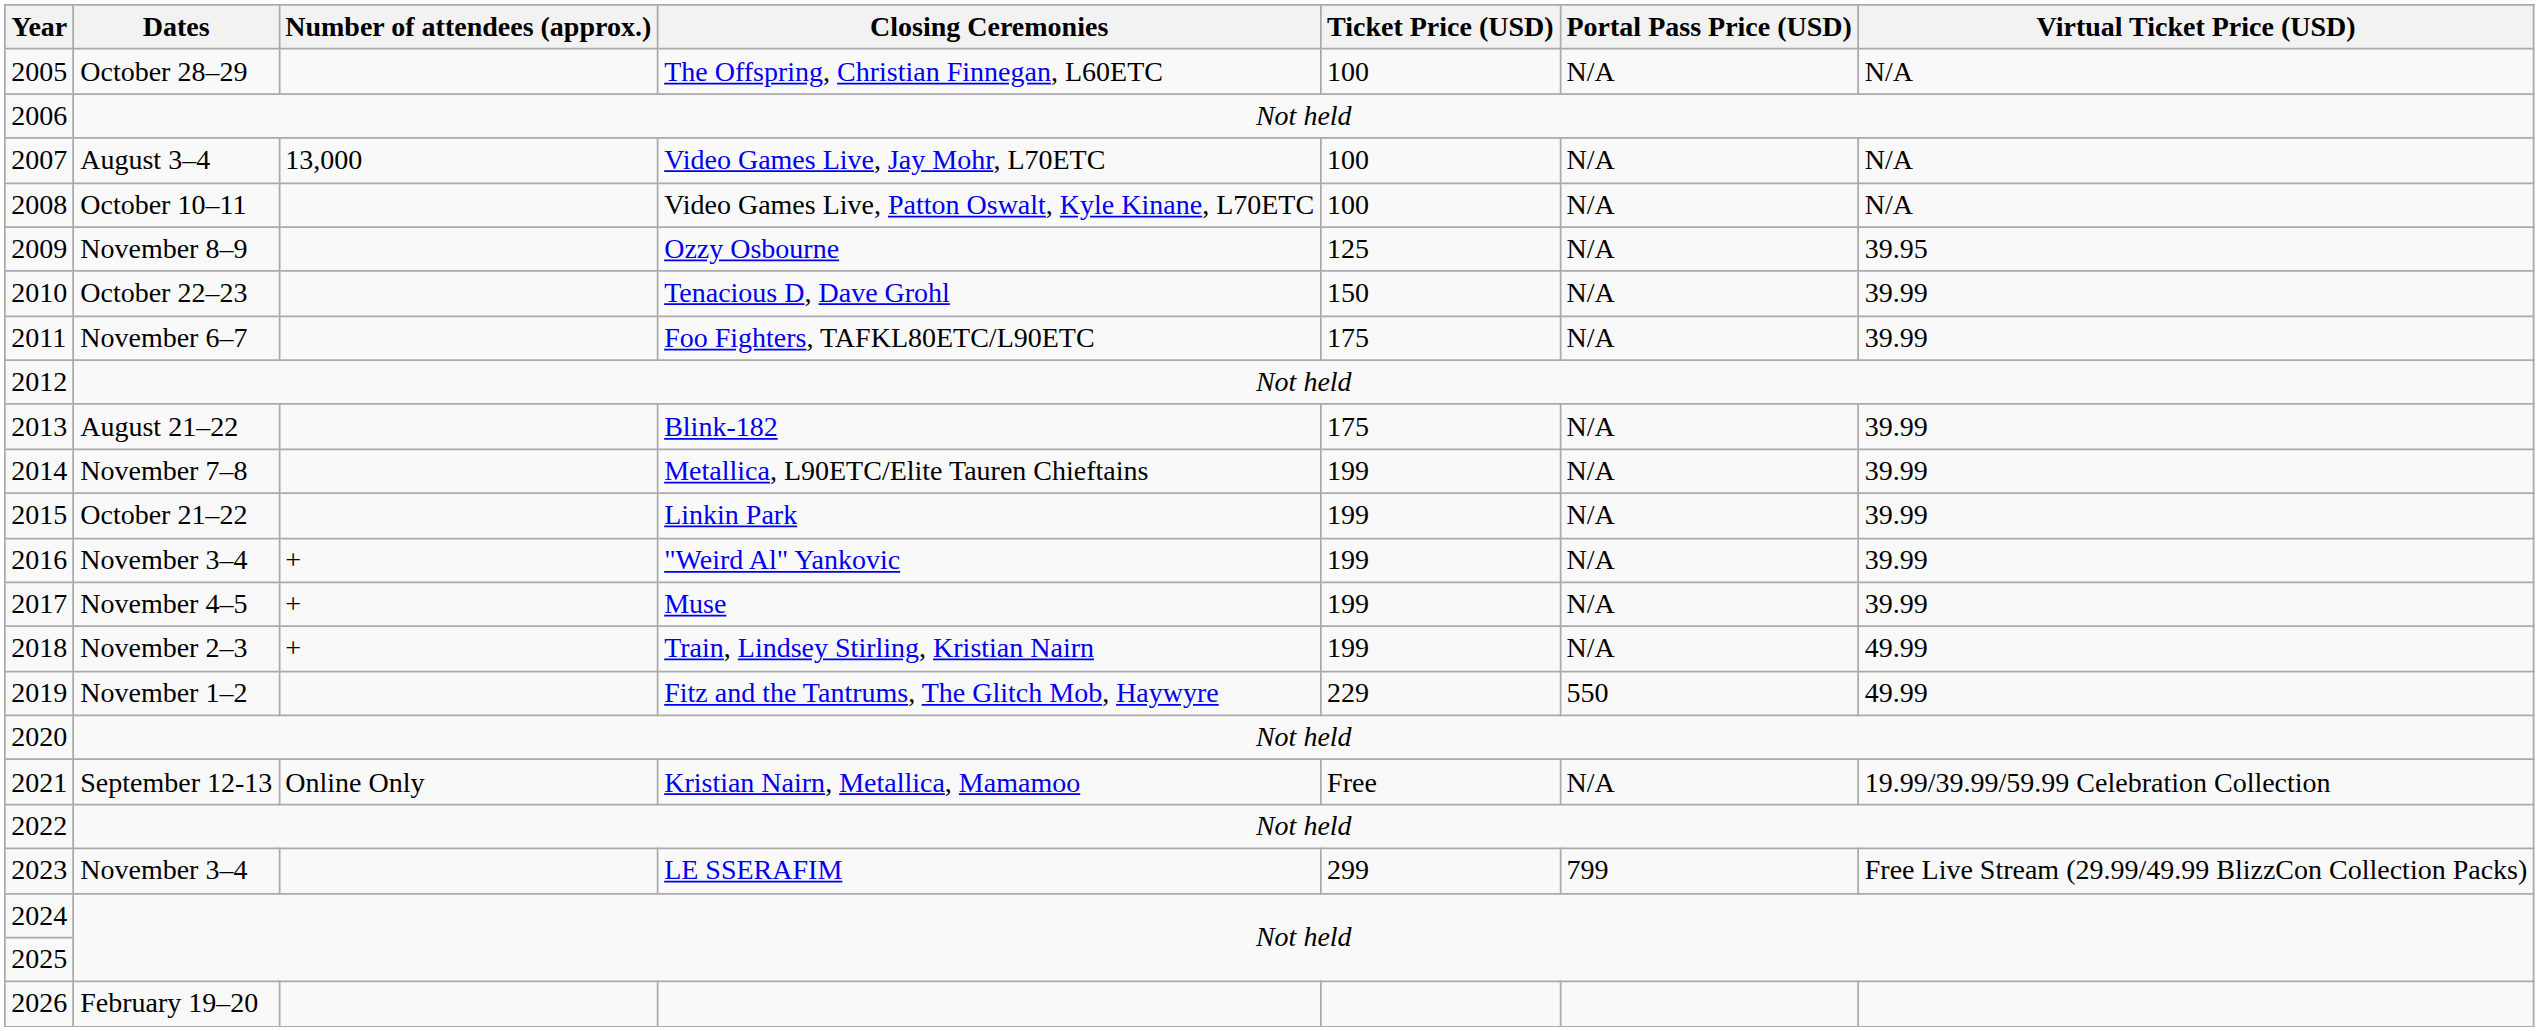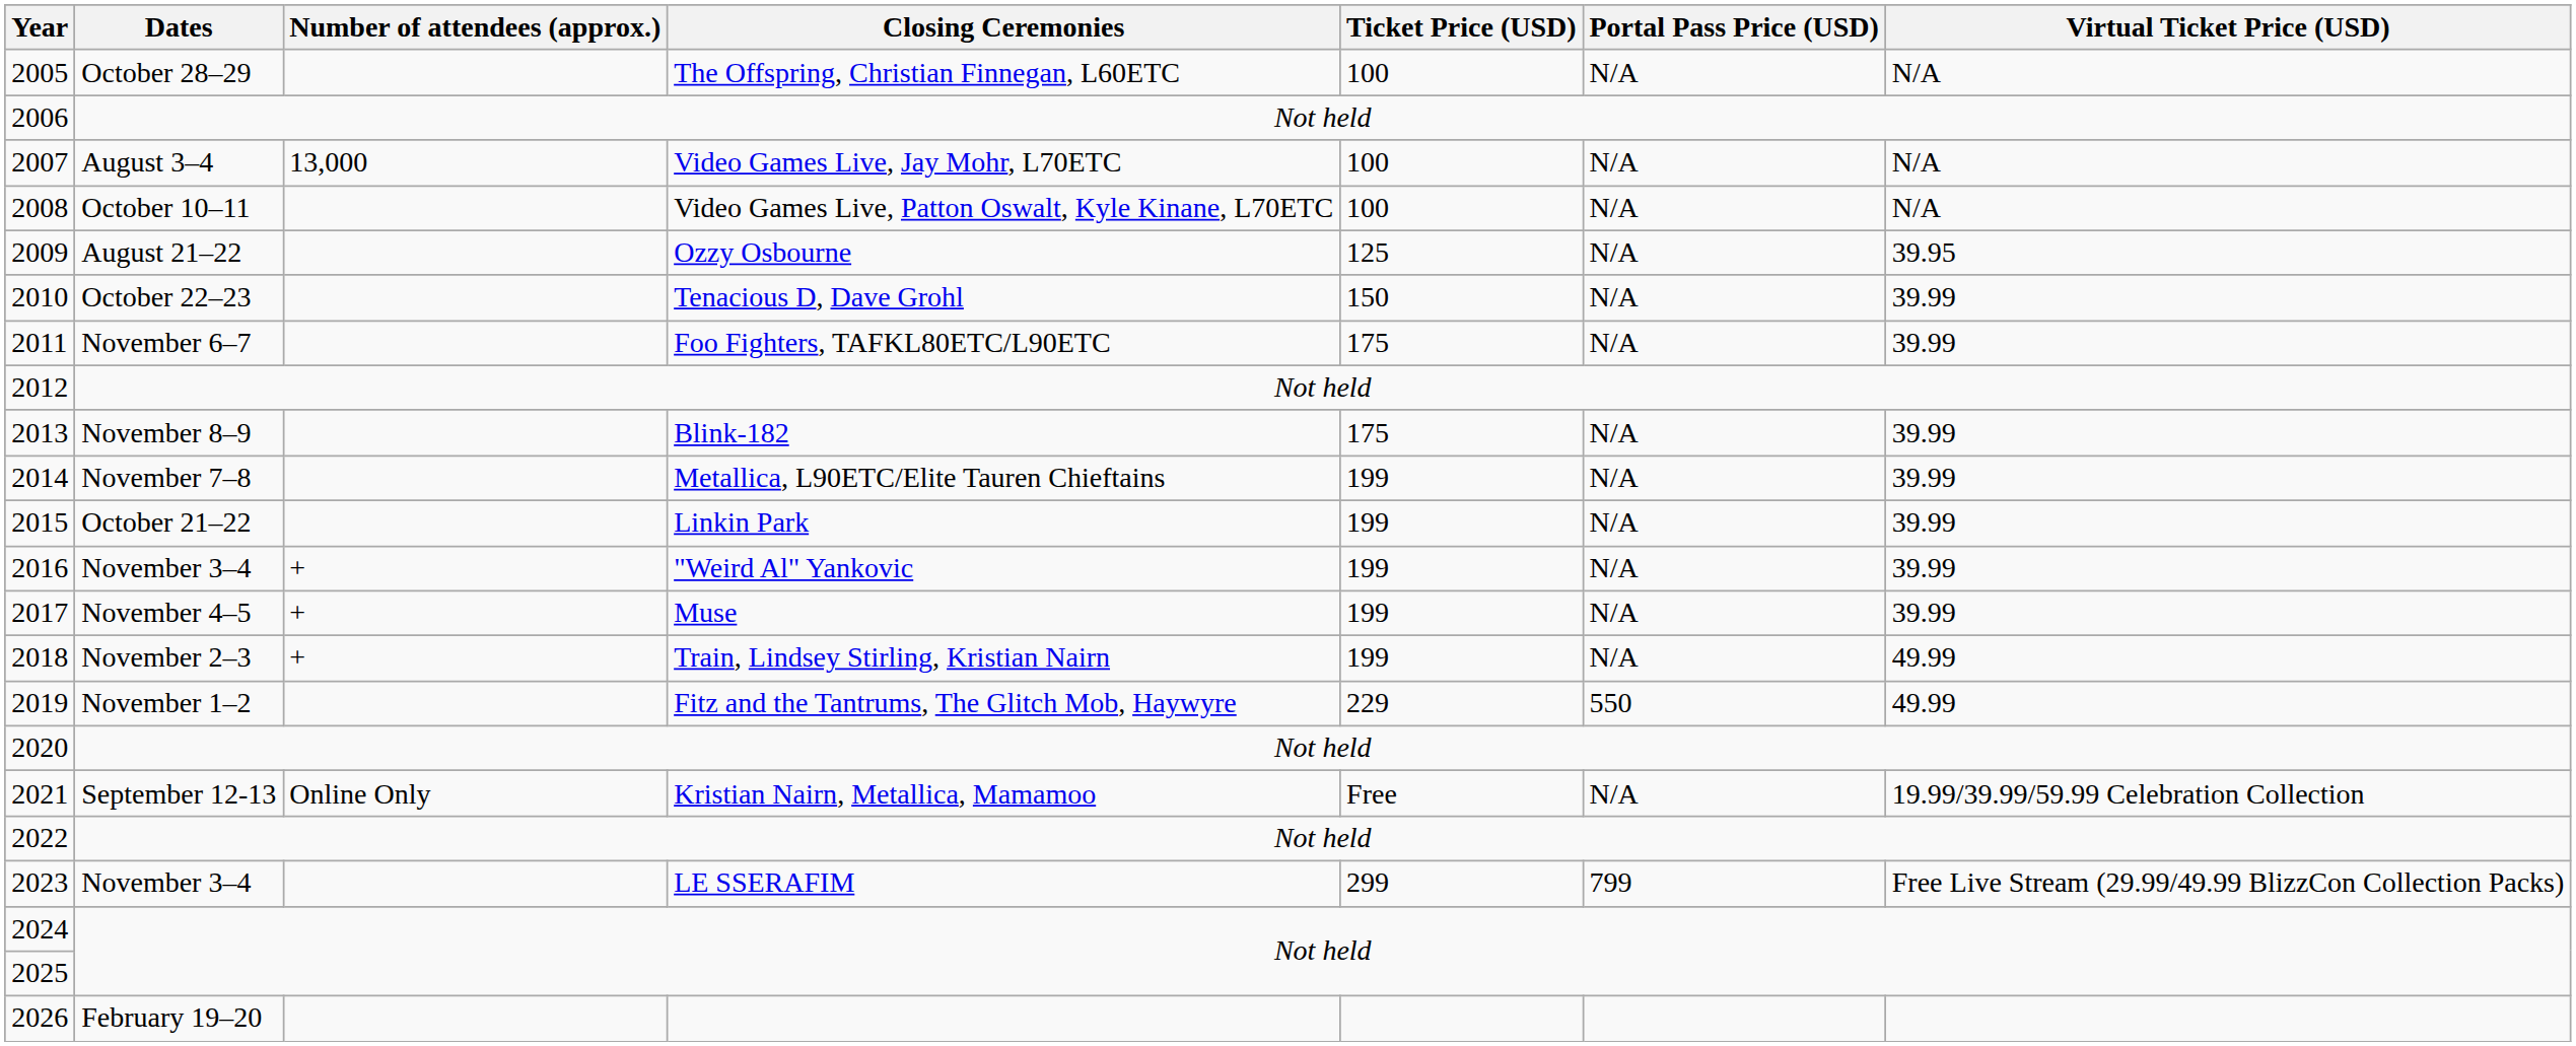 <table class="wikitable">
 <tr>
 <th>Year</th>
 <th>Dates</th>
 <th>Number of attendees (approx.)</th>
 <th>Closing Ceremonies</th>
 <th>Ticket Price (USD)</th>
 <th>Portal Pass Price (USD)</th>
 <th>Virtual Ticket Price (USD)</th>
 </tr>
 <tr>
 <td>2005</td>
 <td>October 28–29</td>
 <td></td>
 <td><a href='#'>The Offspring</a>, <a href='#'>Christian Finnegan</a>, L60ETC</td>
 <td>100</td>
 <td>N/A</td>
 <td>N/A</td>
 </tr>
 <tr>
 <td>2006</td>
 <td colspan="6" style="text-align:center;"><em>Not held</em></td>
 </tr>
 <tr>
 <td>2007</td>
 <td>August 3–4</td>
 <td>13,000</td>
 <td><a href='#'>Video Games Live</a>, <a href='#'>Jay Mohr</a>, L70ETC</td>
 <td>100</td>
 <td>N/A</td>
 <td>N/A</td>
 </tr>
 <tr>
 <td>2008</td>
 <td>October 10–11</td>
 <td></td>
 <td>Video Games Live, <a href='#'>Patton Oswalt</a>, <a href='#'>Kyle Kinane</a>, L70ETC</td>
 <td>100</td>
 <td>N/A</td>
 <td>N/A</td>
 </tr>
 <tr>
 <td>2009</td>
-<td>November 8–9</td>
+<td>August 21–22</td>
 <td></td>
 <td><a href='#'>Ozzy Osbourne</a></td>
 <td>125</td>
 <td>N/A</td>
 <td>39.95</td>
 </tr>
 <tr>
 <td>2010</td>
 <td>October 22–23</td>
 <td></td>
 <td><a href='#'>Tenacious D</a>, <a href='#'>Dave Grohl</a></td>
 <td>150</td>
 <td>N/A</td>
 <td>39.99</td>
 </tr>
 <tr>
 <td>2011</td>
 <td>November 6–7</td>
 <td></td>
 <td><a href='#'>Foo Fighters</a>, TAFKL80ETC/L90ETC</td>
 <td>175</td>
 <td>N/A</td>
 <td>39.99</td>
 </tr>
 <tr>
 <td>2012</td>
 <td colspan="6" style="text-align:center;"><em>Not held</em></td>
 </tr>
 <tr>
 <td>2013</td>
-<td>August 21–22</td>
+<td>November 8–9</td>
 <td></td>
 <td><a href='#'>Blink-182</a></td>
 <td>175</td>
 <td>N/A</td>
 <td>39.99</td>
 </tr>
 <tr>
 <td>2014</td>
 <td>November 7–8</td>
 <td></td>
 <td><a href='#'>Metallica</a>, L90ETC/Elite Tauren Chieftains</td>
 <td>199</td>
 <td>N/A</td>
 <td>39.99</td>
 </tr>
 <tr>
 <td>2015</td>
 <td>October 21–22</td>
 <td></td>
 <td><a href='#'>Linkin Park</a></td>
 <td>199</td>
 <td>N/A</td>
 <td>39.99</td>
 </tr>
 <tr>
 <td>2016</td>
 <td>November 3–4</td>
 <td>+</td>
 <td><a href='#'>"Weird Al" Yankovic</a></td>
 <td>199</td>
 <td>N/A</td>
 <td>39.99</td>
 </tr>
 <tr>
 <td>2017</td>
 <td>November 4–5</td>
 <td>+</td>
 <td><a href='#'>Muse</a></td>
 <td>199</td>
 <td>N/A</td>
 <td>39.99</td>
 </tr>
 <tr>
 <td>2018</td>
 <td>November 2–3</td>
 <td>+</td>
 <td><a href='#'>Train</a>, <a href='#'>Lindsey Stirling</a>, <a href='#'>Kristian Nairn</a></td>
 <td>199</td>
 <td>N/A</td>
 <td>49.99</td>
 </tr>
 <tr>
 <td>2019</td>
 <td>November 1–2</td>
 <td></td>
 <td><a href='#'>Fitz and the Tantrums</a>, <a href='#'>The Glitch Mob</a>, <a href='#'>Haywyre</a></td>
 <td>229</td>
 <td>550</td>
 <td>49.99</td>
 </tr>
 <tr>
 <td>2020</td>
 <td colspan="6" style="text-align:center;"><em>Not held</em></td>
 </tr>
 <tr>
 <td>2021</td>
 <td>September 12-13</td>
 <td>Online Only</td>
 <td><a href='#'>Kristian Nairn</a>, <a href='#'>Metallica</a>, <a href='#'>Mamamoo</a></td>
 <td>Free</td>
 <td>N/A</td>
 <td>19.99/39.99/59.99 Celebration Collection</td>
 </tr>
 <tr>
 <td>2022</td>
 <td colspan="6" style="text-align:center;"><em>Not held</em></td>
 </tr>
 <tr>
 <td>2023</td>
 <td>November 3–4</td>
 <td></td>
 <td><a href='#'>LE SSERAFIM</a></td>
 <td>299</td>
 <td>799</td>
 <td>Free Live Stream (29.99/49.99 BlizzCon Collection Packs)</td>
 </tr>
 <tr>
 <td>2024</td>
 <td colspan="6" rowspan="2" style="text-align:center;"><em>Not held</em></td>
 </tr>
 <tr>
 <td>2025</td>
 </tr>
 <tr>
 <td>2026</td>
 <td>February 19–20</td>
 <td></td>
 <td></td>
 <td></td>
 <td></td>
 <td></td>
 </tr>
 </table>
